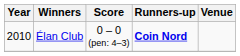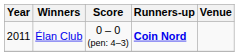 <table class="wikitable">
 <tr>
 <th>Year</th>
 <th>Winners</th>
 <th>Score</th>
 <th>Runners-up</th>
 <th>Venue</th>
 </tr>
 <tr>
-<td>2010</td>
+<td>2011</td>
 <td><a href='#'>Élan Club</a></td>
 <td align=center>0 – 0 <br><small>(pen: 4–3)</small></td>
 <td><strong><a href='#'>Coin Nord</a></strong></td>
 <td></td>
 </tr>
 <tr>
 </tr>
 </table>
